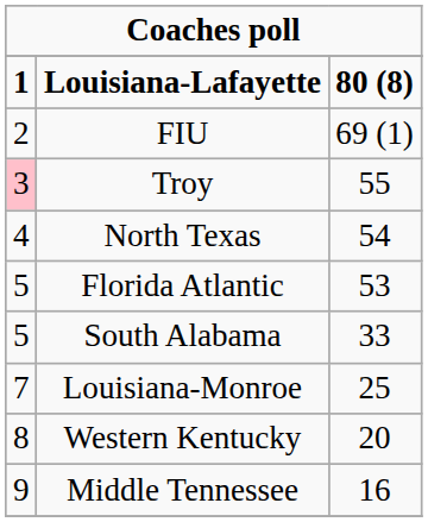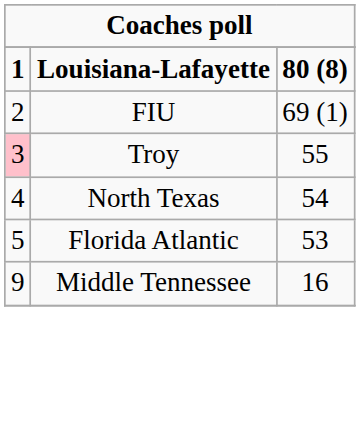 <table class="wikitable">
 <tr style="text-align:center;">
 <td colspan="3"><strong>Coaches poll</strong></td>
 </tr>
 <tr style="text-align:center;">
 </tr>
 <tr style="text-align:center;">
 <td><strong>1</strong></td>
 <td><strong>Louisiana-Lafayette</strong></td>
 <td><strong>80 (8)</strong></td>
 </tr>
 <tr style="text-align:center;">
 <td>2</td>
 <td>FIU</td>
 <td>69 (1)</td>
 </tr>
 <tr style="text-align:center;">
 <td style="background: pink;">3</td>
 <td>Troy</td>
 <td>55</td>
 </tr>
 <tr style="text-align:center;">
 <td>4</td>
 <td>North Texas</td>
 <td>54</td>
 </tr>
 <tr style="text-align:center;">
 <td>5</td>
 <td>Florida Atlantic</td>
 <td>53</td>
 </tr>
 <tr style="text-align:center;">
-<td>5</td>
-<td>South Alabama</td>
-<td>33</td>
-</tr>
-<tr style="text-align:center;">
-<td>7</td>
-<td>Louisiana-Monroe</td>
-<td>25</td>
-</tr>
-<tr style="text-align:center;">
-<td>8</td>
-<td>Western Kentucky</td>
-<td>20</td>
-</tr>
-<tr style="text-align:center;">
 <td>9</td>
 <td>Middle Tennessee</td>
 <td>16</td>
 </tr>
 <tr style="text-align:center;">
 </tr>
 </table>
